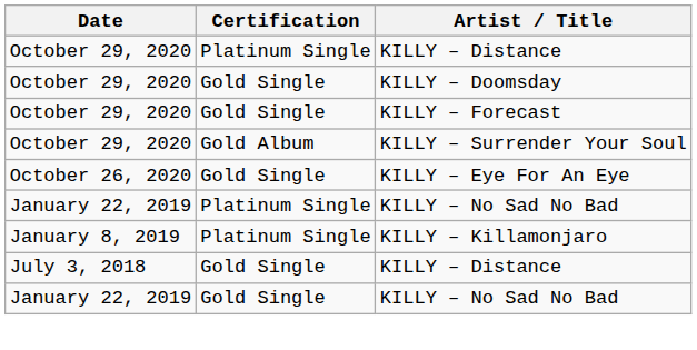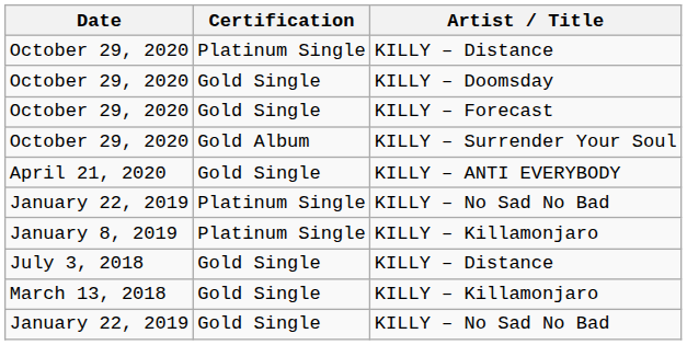 <table class="wikitable">
 <tr>
 <th>Date</th>
 <th>Certification</th>
 <th>Artist / Title</th>
 </tr>
 <tr>
 <td>October 29, 2020</td>
 <td>Platinum Single</td>
 <td>KILLY – Distance</td>
 </tr>
 <tr>
 <td>October 29, 2020</td>
 <td>Gold Single</td>
 <td>KILLY – Doomsday</td>
 </tr>
 <tr>
 <td>October 29, 2020</td>
 <td>Gold Single</td>
 <td>KILLY – Forecast</td>
 </tr>
 <tr>
 <td>October 29, 2020</td>
 <td>Gold Album</td>
 <td>KILLY – Surrender Your Soul</td>
 </tr>
 <tr>
-<td>October 26, 2020</td>
+<td>April 21, 2020</td>
 <td>Gold Single</td>
-<td>KILLY – Eye For An Eye</td>
+<td>KILLY – ANTI EVERYBODY</td>
 </tr>
 <tr>
 <td>January 22, 2019</td>
 <td>Platinum Single</td>
 <td>KILLY – No Sad No Bad</td>
 </tr>
 <tr>
 <td>January 8, 2019</td>
 <td>Platinum Single</td>
 <td>KILLY – Killamonjaro</td>
 </tr>
 <tr>
 <td>July 3, 2018</td>
 <td>Gold Single</td>
 <td>KILLY – Distance</td>
 </tr>
 <tr>
+<td>March 13, 2018</td>
+<td>Gold Single</td>
+<td>KILLY – Killamonjaro</td>
+</tr>
+<tr>
 <td>January 22, 2019</td>
 <td>Gold Single</td>
 <td>KILLY – No Sad No Bad</td>
 </tr>
 </table>
